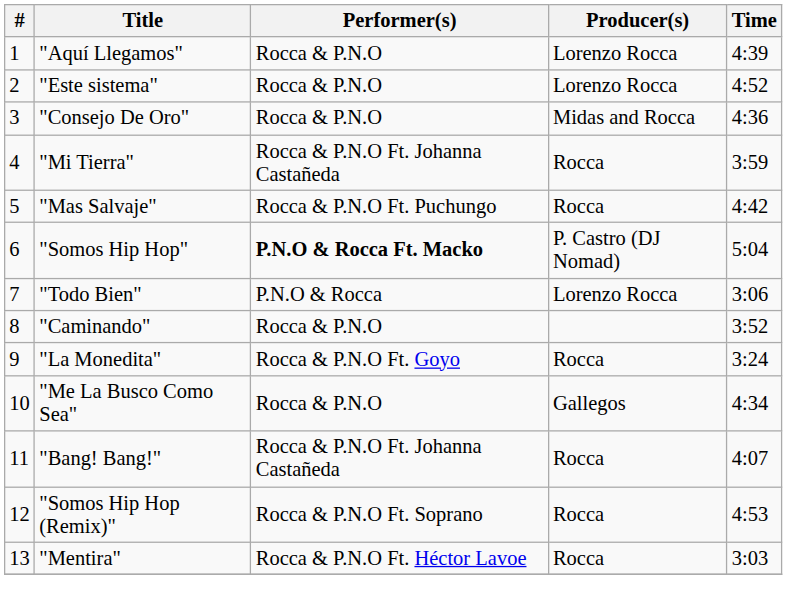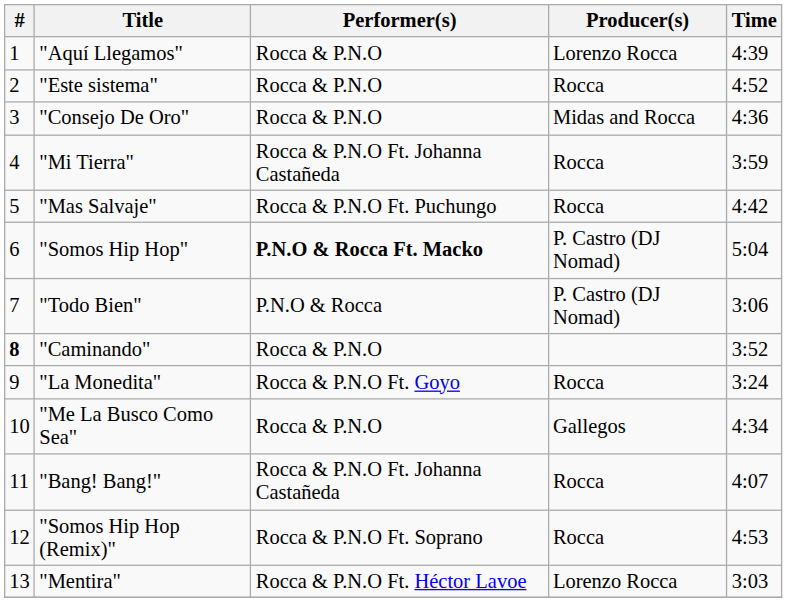 <table class="wikitable">
 <tr>
 <th>#</th>
 <th>Title</th>
 <th>Performer(s)</th>
 <th>Producer(s)</th>
 <th>Time</th>
 </tr>
 <tr>
 <td>1</td>
 <td>"Aquí Llegamos"</td>
 <td>Rocca & P.N.O</td>
 <td>Lorenzo Rocca</td>
 <td>4:39</td>
 </tr>
 <tr>
 <td>2</td>
 <td>"Este sistema"</td>
 <td>Rocca & P.N.O</td>
-<td>Lorenzo Rocca</td>
+<td>Rocca</td>
 <td>4:52</td>
 </tr>
 <tr>
 <td>3</td>
 <td>"Consejo De Oro"</td>
 <td>Rocca & P.N.O</td>
 <td>Midas and Rocca</td>
 <td>4:36</td>
 </tr>
 <tr>
 <td>4</td>
 <td>"Mi Tierra"</td>
 <td>Rocca & P.N.O Ft. Johanna Castañeda</td>
 <td>Rocca</td>
 <td>3:59</td>
 </tr>
 <tr>
 <td>5</td>
 <td>"Mas Salvaje"</td>
 <td>Rocca & P.N.O Ft. Puchungo</td>
 <td>Rocca</td>
 <td>4:42</td>
 </tr>
 <tr>
 <td>6</td>
 <td>"Somos Hip Hop"</td>
 <td><strong>P.N.O & Rocca Ft. Macko</strong></td>
 <td>P. Castro (DJ Nomad)</td>
 <td>5:04</td>
 </tr>
 <tr>
 <td>7</td>
 <td>"Todo Bien"</td>
 <td>P.N.O & Rocca</td>
-<td>Lorenzo Rocca</td>
+<td>P. Castro (DJ Nomad)</td>
 <td>3:06</td>
 </tr>
 <tr>
-<td>8</td>
+<td><strong>8</strong></td>
 <td>"Caminando"</td>
 <td>Rocca & P.N.O</td>
 <td></td>
 <td>3:52</td>
 </tr>
 <tr>
 <td>9</td>
 <td>"La Monedita"</td>
 <td>Rocca & P.N.O Ft. <a href='#'>Goyo</a></td>
 <td>Rocca</td>
 <td>3:24</td>
 </tr>
 <tr>
 <td>10</td>
 <td>"Me La Busco Como Sea"</td>
 <td>Rocca & P.N.O</td>
 <td>Gallegos</td>
 <td>4:34</td>
 </tr>
 <tr>
 <td>11</td>
 <td>"Bang! Bang!"</td>
 <td>Rocca & P.N.O Ft. Johanna Castañeda</td>
 <td>Rocca</td>
 <td>4:07</td>
 </tr>
 <tr>
 <td>12</td>
 <td>"Somos Hip Hop (Remix)"</td>
 <td>Rocca & P.N.O Ft. Soprano</td>
 <td>Rocca</td>
 <td>4:53</td>
 </tr>
 <tr>
 <td>13</td>
 <td>"Mentira"</td>
 <td>Rocca & P.N.O Ft. <a href='#'>Héctor Lavoe</a></td>
-<td>Rocca</td>
+<td>Lorenzo Rocca</td>
 <td>3:03</td>
 </tr>
 <tr>
 </tr>
 </table>
